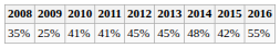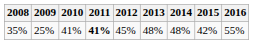 <table class="wikitable">
 <tr>
 <th>2008</th>
 <th>2009</th>
 <th>2010</th>
 <th>2011</th>
 <th>2012</th>
 <th>2013</th>
 <th>2014</th>
 <th>2015</th>
 <th>2016</th>
 </tr>
 <tr>
 <td>35%</td>
 <td>25%</td>
 <td>41%</td>
-<td>41%</td>
+<td><strong>41%</strong></td>
 <td>45%</td>
-<td>45%</td>
+<td>48%</td>
 <td>48%</td>
 <td>42%</td>
 <td>55%</td>
 </tr>
 </table>
